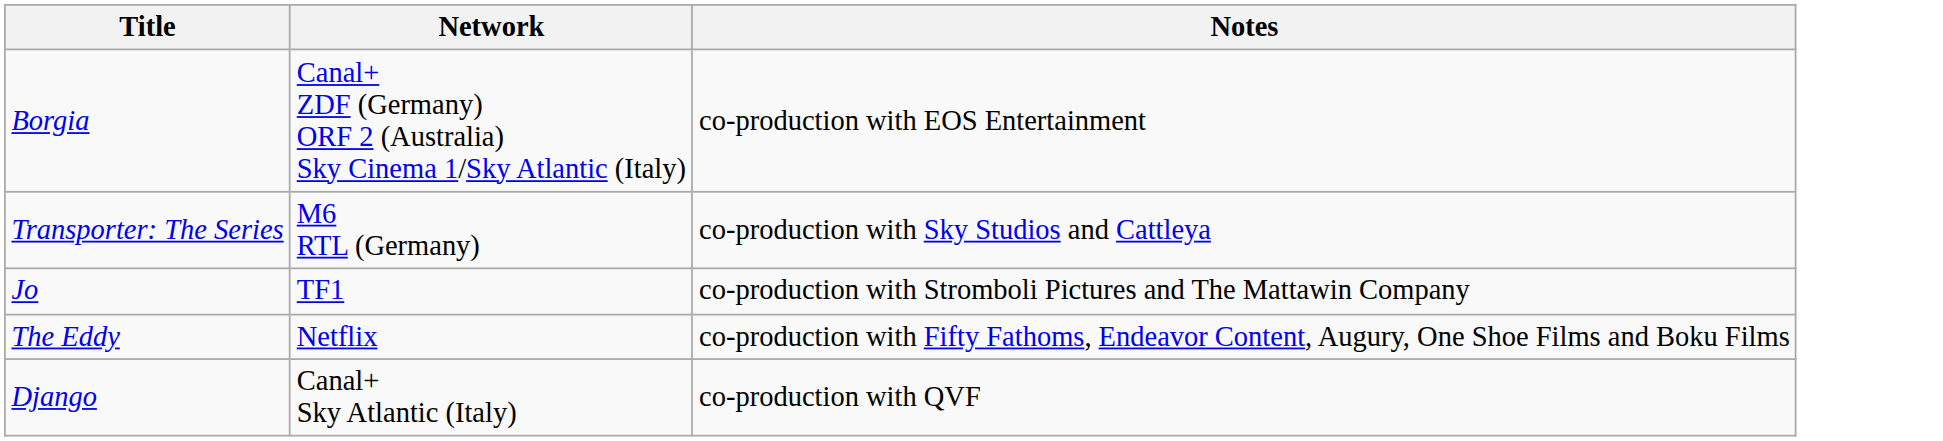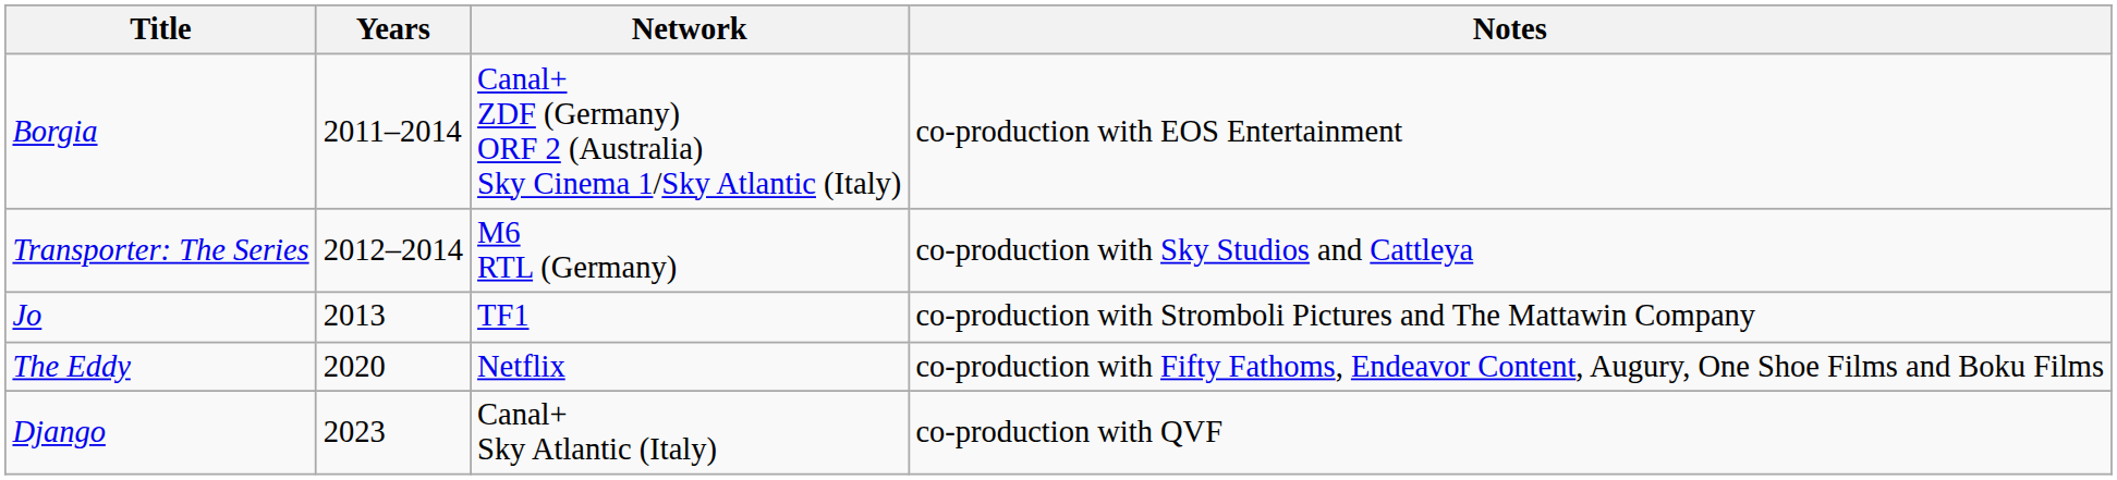 <table class="wikitable sortable">
 <tr>
 <th>Title</th>
+<th>Years</th>
 <th>Network</th>
 <th>Notes</th>
 </tr>
 <tr>
 <td><em><a href='#'>Borgia</a></em></td>
+<td>2011–2014</td>
 <td><a href='#'>Canal+</a><br><a href='#'>ZDF</a> (Germany)<br><a href='#'>ORF 2</a> (Australia)<br><a href='#'>Sky Cinema 1</a>/<a href='#'>Sky Atlantic</a> (Italy)</td>
 <td>co-production with EOS Entertainment</td>
 </tr>
 <tr>
 <td><em><a href='#'>Transporter: The Series</a></em></td>
+<td>2012–2014</td>
 <td><a href='#'>M6</a><br><a href='#'>RTL</a> (Germany)</td>
 <td>co-production with <a href='#'>Sky Studios</a> and <a href='#'>Cattleya</a></td>
 </tr>
 <tr>
 <td><em><a href='#'>Jo</a></em></td>
+<td>2013</td>
 <td><a href='#'>TF1</a></td>
 <td>co-production with Stromboli Pictures and The Mattawin Company</td>
 </tr>
 <tr>
 <td><em><a href='#'>The Eddy</a></em></td>
+<td>2020</td>
 <td><a href='#'>Netflix</a></td>
 <td>co-production with <a href='#'>Fifty Fathoms</a>, <a href='#'>Endeavor Content</a>, Augury, One Shoe Films and Boku Films</td>
 </tr>
 <tr>
 <td><em><a href='#'>Django</a></em></td>
+<td>2023</td>
 <td>Canal+<br>Sky Atlantic (Italy)</td>
 <td>co-production with QVF</td>
 </tr>
 </table>
